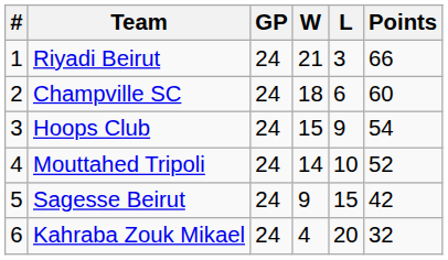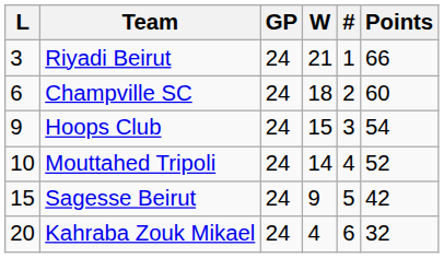 <table class="wikitable">
 <tr>
-<th>#</th>
+<th>L</th>
 <th>Team</th>
 <th>GP</th>
 <th>W</th>
-<th>L</th>
+<th>#</th>
 <th>Points</th>
 </tr>
 <tr>
-<td>1</td>
+<td>3</td>
 <td><a href='#'>Riyadi Beirut</a></td>
 <td>24</td>
 <td>21</td>
-<td>3</td>
+<td>1</td>
 <td>66</td>
 </tr>
 <tr>
-<td>2</td>
+<td>6</td>
 <td><a href='#'>Champville SC</a></td>
 <td>24</td>
 <td>18</td>
-<td>6</td>
+<td>2</td>
 <td>60</td>
 </tr>
 <tr>
-<td>3</td>
+<td>9</td>
 <td><a href='#'>Hoops Club</a></td>
 <td>24</td>
 <td>15</td>
-<td>9</td>
+<td>3</td>
 <td>54</td>
 </tr>
 <tr>
-<td>4</td>
+<td>10</td>
 <td><a href='#'>Mouttahed Tripoli</a></td>
 <td>24</td>
 <td>14</td>
-<td>10</td>
+<td>4</td>
 <td>52</td>
 </tr>
 <tr>
-<td>5</td>
+<td>15</td>
 <td><a href='#'>Sagesse Beirut</a></td>
 <td>24</td>
 <td>9</td>
-<td>15</td>
+<td>5</td>
 <td>42</td>
 </tr>
 <tr>
-<td>6</td>
+<td>20</td>
 <td><a href='#'>Kahraba Zouk Mikael</a></td>
 <td>24</td>
 <td>4</td>
-<td>20</td>
+<td>6</td>
 <td>32</td>
 </tr>
 </table>
